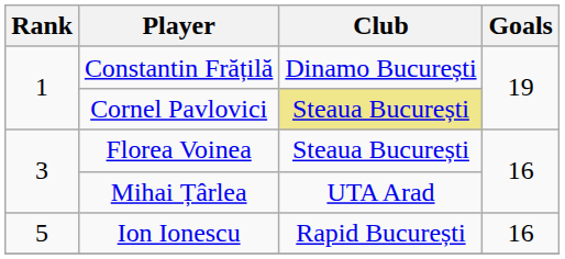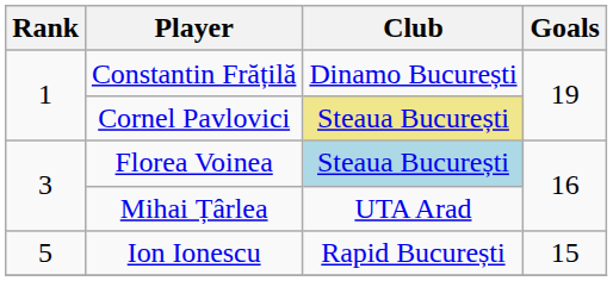 <table class="wikitable sortable" style="text-align:center">
 <tr>
 <th>Rank</th>
 <th>Player</th>
 <th>Club</th>
 <th>Goals</th>
 </tr>
 <tr>
 <td rowspan=2 align=center>1</td>
 <td><a href='#'>Constantin Frățilă</a></td>
 <td><a href='#'>Dinamo București</a></td>
 <td rowspan=2 align=center>19</td>
 </tr>
 <tr>
 <td><a href='#'>Cornel Pavlovici</a></td>
 <td style="background: khaki;"><a href='#'>Steaua București</a></td>
 </tr>
 <tr>
 <td rowspan=2 align=center>3</td>
 <td><a href='#'>Florea Voinea</a></td>
-<td><a href='#'>Steaua București</a></td>
+<td style="background: lightblue;"><a href='#'>Steaua București</a></td>
 <td rowspan=2 align=center>16</td>
 </tr>
 <tr>
 <td><a href='#'>Mihai Țârlea</a></td>
 <td><a href='#'>UTA Arad</a></td>
 </tr>
 <tr>
 <td rowspan=1 align=center>5</td>
 <td><a href='#'>Ion Ionescu</a></td>
 <td><a href='#'>Rapid București</a></td>
-<td rowspan=1 align=center>16</td>
+<td rowspan=1 align=center>15</td>
 </tr>
 <tr>
 </tr>
 </table>
